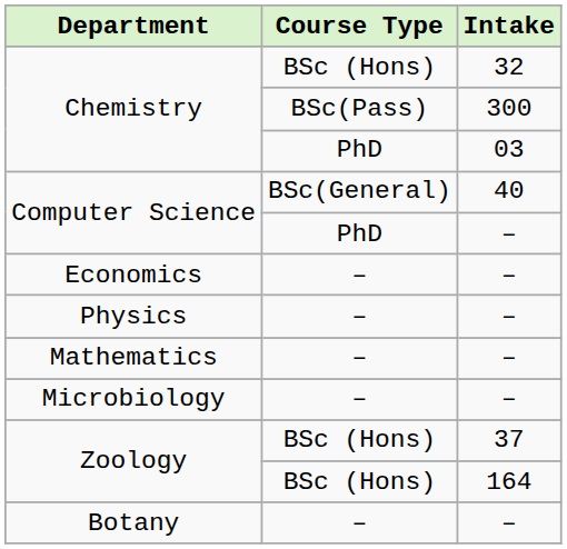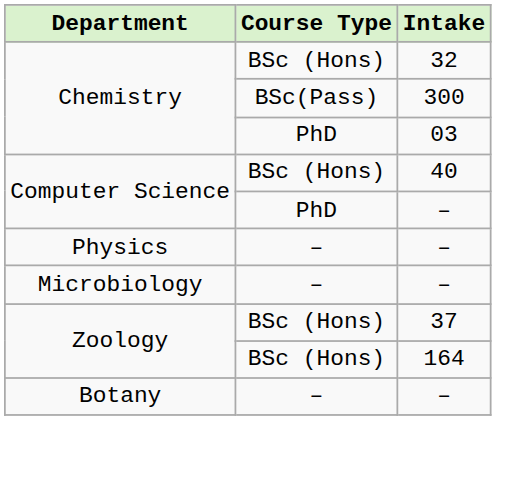 <table class="wikitable" style="text-align:center;">
 <tr>
 <th style="background-color: #DAF2CE">Department</th>
 <th style="background-color: #DAF2CE">Course Type</th>
 <th style="background-color: #DAF2CE">Intake</th>
 </tr>
 <tr>
 <td rowspan="3">Chemistry</td>
 <td>BSc (Hons)</td>
 <td>32</td>
 </tr>
 <tr>
 <td>BSc(Pass)</td>
 <td>300</td>
 </tr>
 <tr>
 <td>PhD</td>
 <td>03</td>
 </tr>
 <tr>
 <td rowspan="2">Computer Science</td>
-<td>BSc(General)</td>
+<td>BSc (Hons)</td>
 <td>40</td>
 </tr>
 <tr>
 <td>PhD</td>
 <td>–</td>
 </tr>
 <tr>
-<td>Economics</td>
-<td>–</td>
-<td>–</td>
-</tr>
-<tr>
 <td>Physics</td>
-<td>–</td>
-<td>–</td>
-</tr>
-<tr>
-<td>Mathematics</td>
 <td>–</td>
 <td>–</td>
 </tr>
 <tr>
 <td>Microbiology</td>
 <td>–</td>
 <td>–</td>
 </tr>
 <tr>
 <td rowspan="2">Zoology</td>
 <td>BSc (Hons)</td>
 <td>37</td>
 </tr>
 <tr>
 <td>BSc (Hons)</td>
 <td>164</td>
 </tr>
 <tr>
 <td>Botany</td>
 <td>–</td>
 <td>–</td>
 </tr>
 </table>
